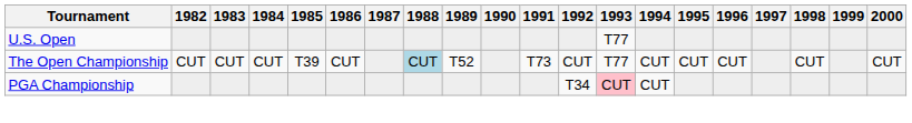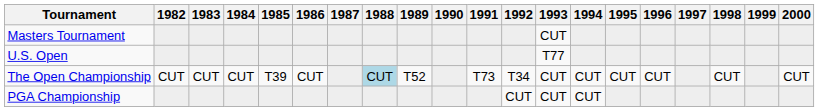 <table class="wikitable" style="font-size:95%;text-align:center;">
 <tr>
 <th>Tournament</th>
 <th>1982</th>
 <th>1983</th>
 <th>1984</th>
 <th>1985</th>
 <th>1986</th>
 <th>1987</th>
 <th>1988</th>
 <th>1989</th>
 <th>1990</th>
 <th>1991</th>
 <th>1992</th>
 <th>1993</th>
 <th>1994</th>
 <th>1995</th>
 <th>1996</th>
 <th>1997</th>
 <th>1998</th>
 <th>1999</th>
 <th>2000</th>
+</tr>
+<tr>
+<td align=left><a href='#'>Masters Tournament</a></td>
+<td style="background:#eeeeee;"></td>
+<td style="background:#eeeeee;"></td>
+<td style="background:#eeeeee;"></td>
+<td style="background:#eeeeee;"></td>
+<td style="background:#eeeeee;"></td>
+<td style="background:#eeeeee;"></td>
+<td style="background:#eeeeee;"></td>
+<td style="background:#eeeeee;"></td>
+<td style="background:#eeeeee;"></td>
+<td style="background:#eeeeee;"></td>
+<td style="background:#eeeeee;"></td>
+<td align="center">CUT</td>
+<td style="background:#eeeeee;"></td>
+<td style="background:#eeeeee;"></td>
+<td style="background:#eeeeee;"></td>
+<td style="background:#eeeeee;"></td>
+<td style="background:#eeeeee;"></td>
+<td style="background:#eeeeee;"></td>
+<td style="background:#eeeeee;"></td>
 </tr>
 <tr>
 <td align=left><a href='#'>U.S. Open</a></td>
 <td style="background:#eeeeee;"></td>
 <td style="background:#eeeeee;"></td>
 <td style="background:#eeeeee;"></td>
 <td style="background:#eeeeee;"></td>
 <td style="background:#eeeeee;"></td>
 <td style="background:#eeeeee;"></td>
 <td style="background:#eeeeee;"></td>
 <td style="background:#eeeeee;"></td>
 <td style="background:#eeeeee;"></td>
 <td style="background:#eeeeee;"></td>
 <td style="background:#eeeeee;"></td>
 <td align="center">T77</td>
 <td style="background:#eeeeee;"></td>
 <td style="background:#eeeeee;"></td>
 <td style="background:#eeeeee;"></td>
 <td style="background:#eeeeee;"></td>
 <td style="background:#eeeeee;"></td>
 <td style="background:#eeeeee;"></td>
 <td style="background:#eeeeee;"></td>
 </tr>
 <tr>
 <td align=left><a href='#'>The Open Championship</a></td>
 <td align="center">CUT</td>
 <td align="center">CUT</td>
 <td align="center">CUT</td>
 <td align="center">T39</td>
 <td align="center">CUT</td>
 <td style="background:#eeeeee;"></td>
 <td align="center" style="background: lightblue;">CUT</td>
 <td align="center">T52</td>
 <td style="background:#eeeeee;"></td>
 <td align="center">T73</td>
+<td align="center">T34</td>
 <td align="center">CUT</td>
-<td align="center">T77</td>
 <td align="center">CUT</td>
 <td align="center">CUT</td>
 <td align="center">CUT</td>
 <td style="background:#eeeeee;"></td>
 <td align="center">CUT</td>
 <td style="background:#eeeeee;"></td>
 <td align="center">CUT</td>
 </tr>
 <tr>
 <td align=left><a href='#'>PGA Championship</a></td>
 <td style="background:#eeeeee;"></td>
 <td style="background:#eeeeee;"></td>
 <td style="background:#eeeeee;"></td>
 <td style="background:#eeeeee;"></td>
 <td style="background:#eeeeee;"></td>
 <td style="background:#eeeeee;"></td>
 <td style="background:#eeeeee;"></td>
 <td style="background:#eeeeee;"></td>
 <td style="background:#eeeeee;"></td>
 <td style="background:#eeeeee;"></td>
-<td align="center">T34</td>
-<td align="center" style="background: pink;">CUT</td>
+<td align="center">CUT</td>
+<td align="center">CUT</td>
 <td align="center">CUT</td>
 <td style="background:#eeeeee;"></td>
 <td style="background:#eeeeee;"></td>
 <td style="background:#eeeeee;"></td>
 <td style="background:#eeeeee;"></td>
 <td style="background:#eeeeee;"></td>
 <td style="background:#eeeeee;"></td>
 </tr>
 </table>
